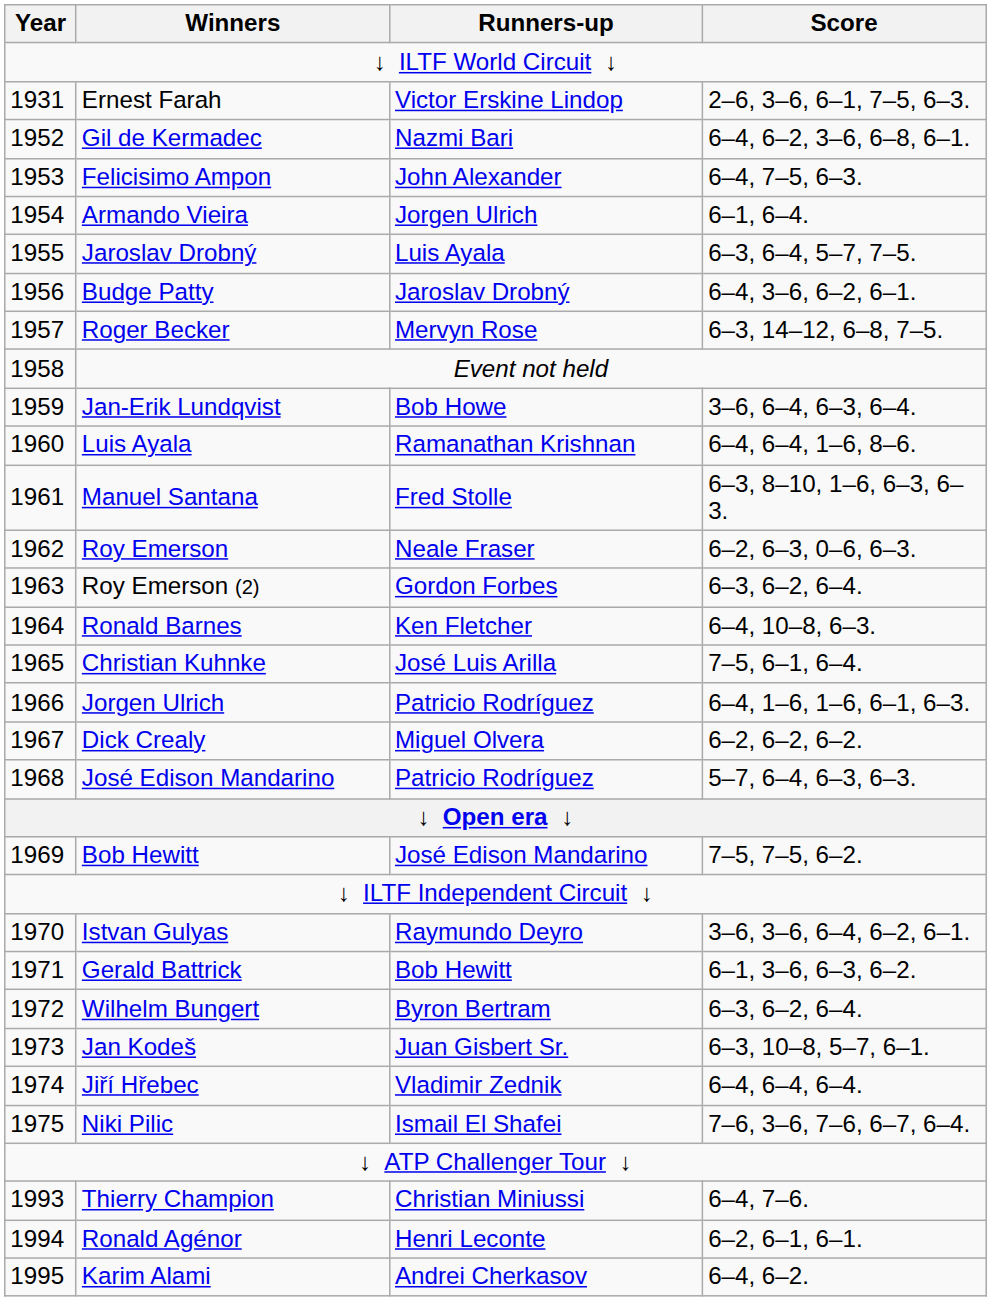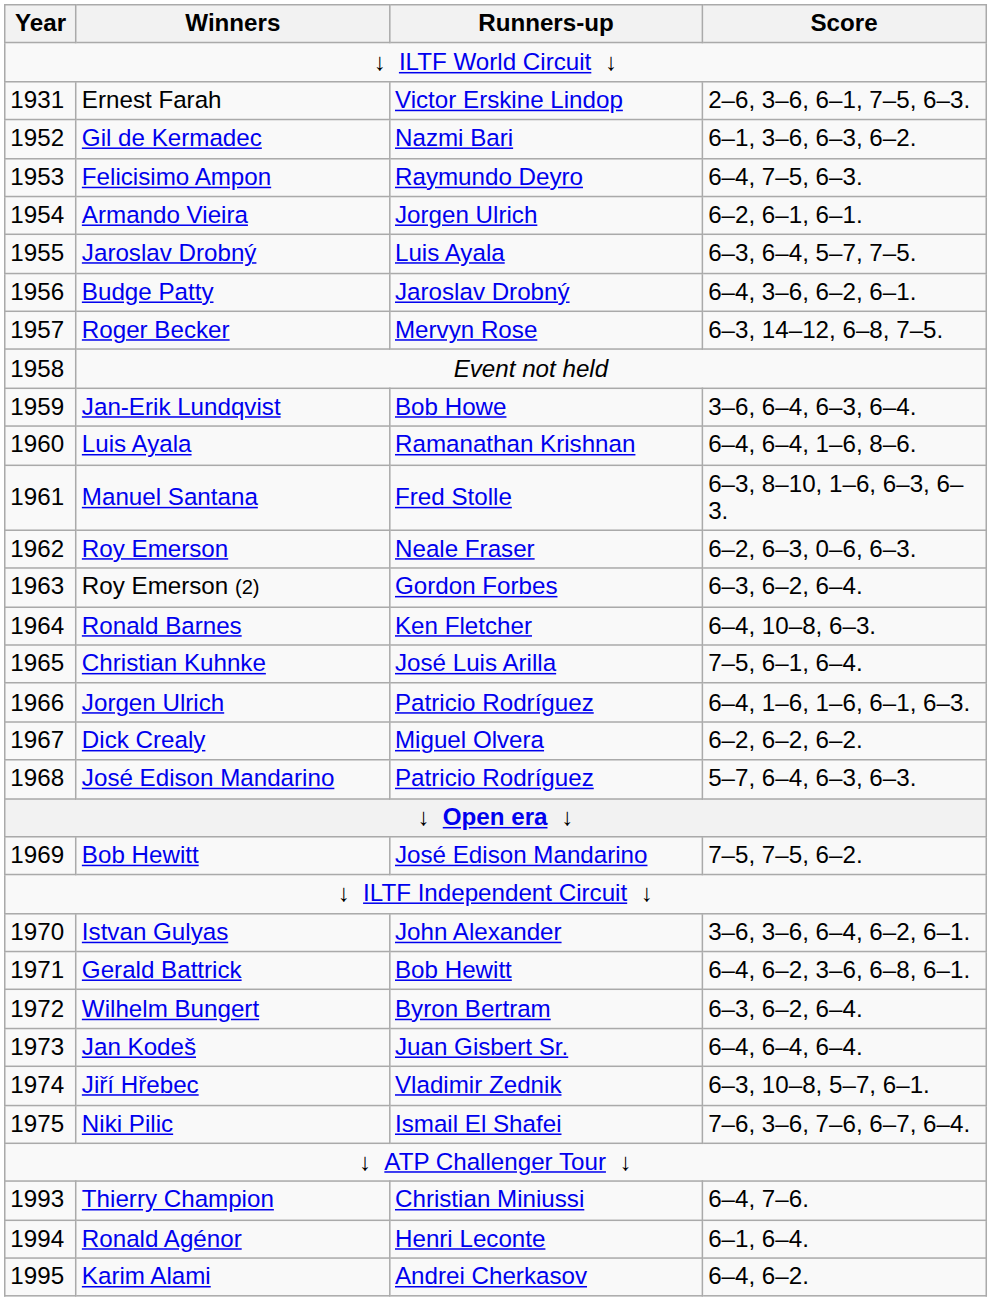 <table class="wikitable">
 <tr>
 <th style="width:40px">Year</th>
 <th style="width:200px">Winners</th>
 <th style="width:200px">Runners-up</th>
 <th style="width:180px" class="unsortable">Score</th>
 </tr>
 <tr>
 <td colspan=4 align=center>↓  <a href='#'>ILTF World Circuit</a>  ↓</td>
 </tr>
 <tr>
 <td>1931</td>
 <td> Ernest Farah</td>
 <td> <a href='#'>Victor Erskine Lindop</a></td>
 <td>2–6, 3–6, 6–1, 7–5, 6–3.</td>
 </tr>
 <tr>
 <td>1952</td>
 <td> <a href='#'>Gil de Kermadec</a></td>
 <td> <a href='#'>Nazmi Bari</a></td>
-<td>6–4, 6–2, 3–6, 6–8, 6–1.</td>
+<td>6–1, 3–6, 6–3, 6–2.</td>
 </tr>
 <tr>
 <td>1953</td>
 <td> <a href='#'>Felicisimo Ampon</a></td>
-<td> <a href='#'>John Alexander</a></td>
+<td>  <a href='#'>Raymundo Deyro</a></td>
 <td>6–4, 7–5, 6–3.</td>
 </tr>
 <tr>
 <td>1954</td>
 <td> <a href='#'>Armando Vieira</a></td>
 <td> <a href='#'>Jorgen Ulrich</a></td>
-<td>6–1, 6–4.</td>
+<td>6–2, 6–1, 6–1.</td>
 </tr>
 <tr>
 <td>1955</td>
 <td> <a href='#'>Jaroslav Drobný</a></td>
 <td>  <a href='#'>Luis Ayala</a></td>
 <td>6–3, 6–4, 5–7, 7–5.</td>
 </tr>
 <tr>
 <td>1956</td>
 <td> <a href='#'>Budge Patty</a></td>
 <td> <a href='#'>Jaroslav Drobný</a></td>
 <td>6–4, 3–6, 6–2, 6–1.</td>
 </tr>
 <tr>
 <td>1957</td>
 <td> <a href='#'>Roger Becker</a></td>
 <td> <a href='#'>Mervyn Rose</a></td>
 <td>6–3, 14–12, 6–8, 7–5.</td>
 </tr>
 <tr>
 <td>1958</td>
 <td colspan=4 align=center><em>Event not held</em></td>
 </tr>
 <tr>
 <td>1959</td>
 <td> <a href='#'>Jan-Erik Lundqvist</a></td>
 <td> <a href='#'>Bob Howe</a></td>
 <td>3–6, 6–4, 6–3, 6–4.</td>
 </tr>
 <tr>
 <td>1960</td>
 <td>  <a href='#'>Luis Ayala</a></td>
 <td> <a href='#'>Ramanathan Krishnan</a></td>
 <td>6–4, 6–4, 1–6, 8–6.</td>
 </tr>
 <tr>
 <td>1961</td>
 <td>  <a href='#'>Manuel Santana</a></td>
 <td> <a href='#'>Fred Stolle</a></td>
 <td>6–3, 8–10, 1–6, 6–3, 6–3.</td>
 </tr>
 <tr>
 <td>1962</td>
 <td> <a href='#'>Roy Emerson</a></td>
 <td> <a href='#'>Neale Fraser</a></td>
 <td>6–2, 6–3, 0–6, 6–3.</td>
 </tr>
 <tr>
 <td>1963</td>
 <td> Roy Emerson <small>(2)</small></td>
 <td> <a href='#'>Gordon Forbes</a></td>
 <td>6–3, 6–2, 6–4.</td>
 </tr>
 <tr>
 <td>1964</td>
 <td> <a href='#'>Ronald  Barnes</a></td>
 <td> <a href='#'>Ken Fletcher</a></td>
 <td>6–4, 10–8, 6–3.</td>
 </tr>
 <tr>
 <td>1965</td>
 <td> <a href='#'>Christian Kuhnke</a></td>
 <td> <a href='#'>José Luis Arilla</a></td>
 <td>7–5, 6–1, 6–4.</td>
 </tr>
 <tr>
 <td>1966</td>
 <td> <a href='#'>Jorgen Ulrich</a></td>
 <td>  <a href='#'>Patricio Rodríguez</a></td>
 <td>6–4, 1–6, 1–6, 6–1, 6–3.</td>
 </tr>
 <tr>
 <td>1967</td>
 <td> <a href='#'>Dick Crealy</a></td>
 <td> <a href='#'>Miguel Olvera</a></td>
 <td>6–2, 6–2, 6–2.</td>
 </tr>
 <tr>
 <td>1968</td>
 <td> <a href='#'>José Edison Mandarino</a></td>
 <td> <a href='#'>Patricio Rodríguez</a></td>
 <td>5–7, 6–4, 6–3, 6–3.</td>
 </tr>
 <tr>
 <th colspan=4 align=center>↓  <a href='#'>Open era</a>  ↓</th>
 </tr>
 <tr>
 <td>1969</td>
 <td> <a href='#'>Bob Hewitt</a></td>
 <td> <a href='#'>José Edison Mandarino</a></td>
 <td>7–5, 7–5, 6–2.</td>
 </tr>
 <tr>
 <td colspan=4 align=center>↓  <a href='#'>ILTF Independent Circuit</a>  ↓</td>
 </tr>
 <tr>
 <td>1970</td>
 <td> <a href='#'>Istvan Gulyas</a></td>
-<td>  <a href='#'>Raymundo Deyro</a></td>
+<td> <a href='#'>John Alexander</a></td>
 <td>3–6, 3–6, 6–4, 6–2, 6–1.</td>
 </tr>
 <tr>
 <td>1971</td>
 <td> <a href='#'>Gerald Battrick</a></td>
 <td> <a href='#'>Bob Hewitt</a></td>
-<td>6–1, 3–6, 6–3, 6–2.</td>
+<td>6–4, 6–2, 3–6, 6–8, 6–1.</td>
 </tr>
 <tr>
 <td>1972</td>
 <td> <a href='#'>Wilhelm Bungert</a></td>
 <td> <a href='#'>Byron Bertram</a></td>
 <td>6–3, 6–2, 6–4.</td>
 </tr>
 <tr>
 <td>1973</td>
 <td> <a href='#'>Jan Kodeš</a></td>
 <td> <a href='#'>Juan Gisbert Sr.</a></td>
-<td>6–3, 10–8, 5–7, 6–1.</td>
+<td>6–4, 6–4, 6–4.</td>
 </tr>
 <tr>
 <td>1974</td>
 <td> <a href='#'>Jiří Hřebec</a></td>
 <td> <a href='#'>Vladimir Zednik</a></td>
-<td>6–4, 6–4, 6–4.</td>
+<td>6–3, 10–8, 5–7, 6–1.</td>
 </tr>
 <tr>
 <td>1975</td>
 <td> <a href='#'>Niki Pilic</a></td>
 <td> <a href='#'>Ismail El Shafei</a></td>
 <td>7–6, 3–6, 7–6, 6–7, 6–4.</td>
 </tr>
 <tr>
 <td colspan=4 align=center>↓  <a href='#'>ATP Challenger Tour</a>  ↓</td>
 </tr>
 <tr>
 <td>1993</td>
 <td> <a href='#'>Thierry Champion</a></td>
 <td> <a href='#'>Christian Miniussi</a></td>
 <td>6–4, 7–6.</td>
 </tr>
 <tr>
 <td>1994</td>
 <td> <a href='#'>Ronald Agénor</a></td>
 <td>  <a href='#'>Henri Leconte</a></td>
-<td>6–2, 6–1, 6–1.</td>
+<td>6–1, 6–4.</td>
 </tr>
 <tr>
 <td>1995</td>
 <td> <a href='#'>Karim Alami</a></td>
 <td> <a href='#'>Andrei Cherkasov</a></td>
 <td>6–4, 6–2.</td>
 </tr>
 </table>
